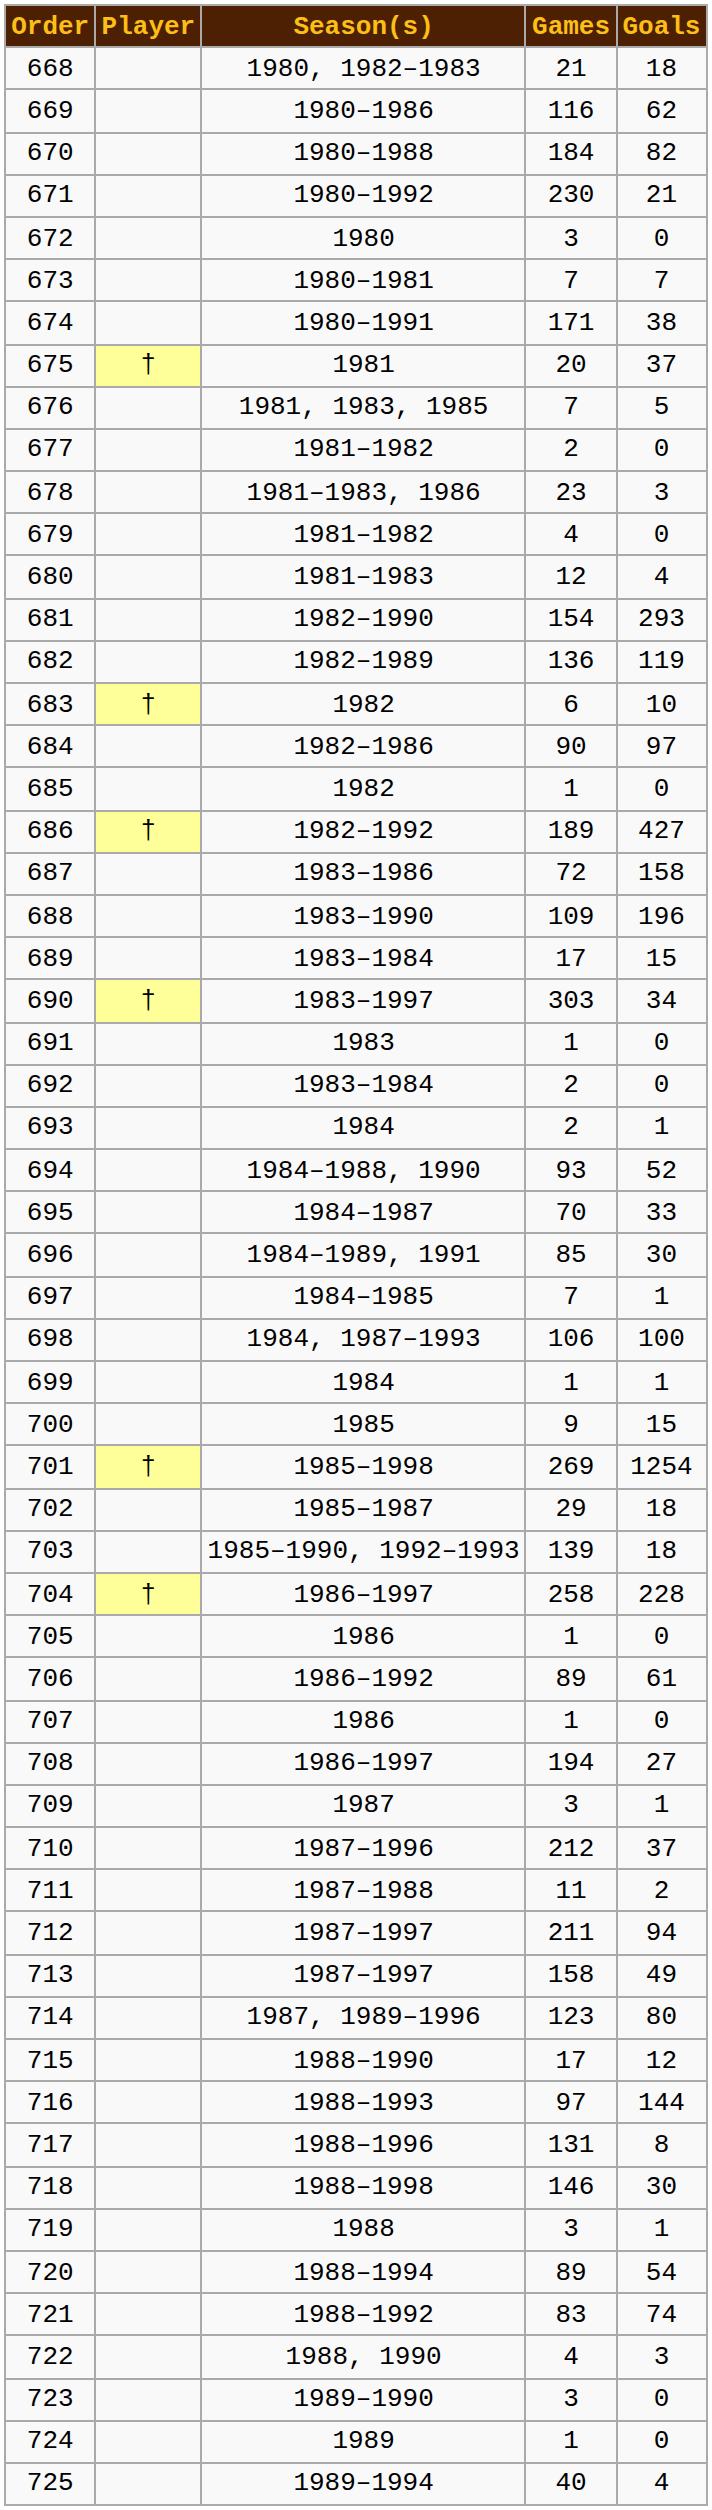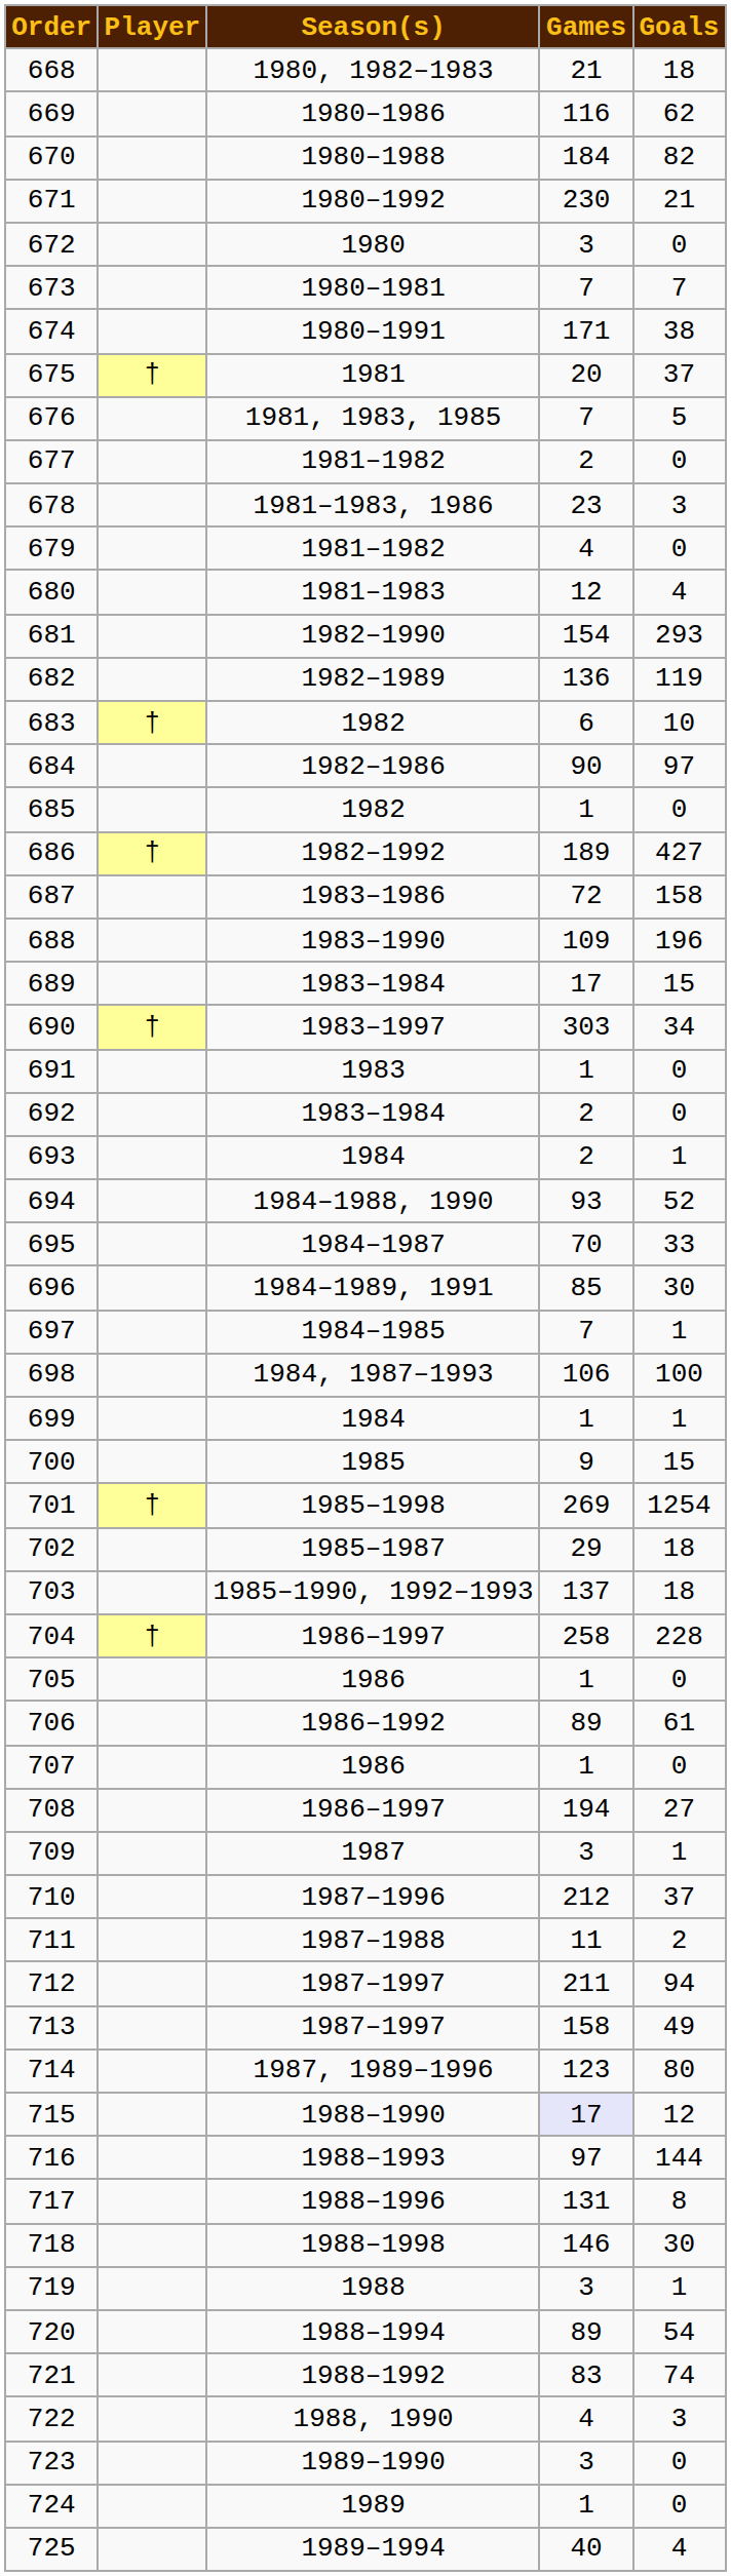 <table class="wikitable sortable" style="text-align:center; width=70%">
 <tr>
 <th style="background: #4D2004; color: #FBBF15; font-weight:bold">Order</th>
 <th style="background: #4D2004; color: #FBBF15; font-weight:bold">Player</th>
 <th style="background: #4D2004; color: #FBBF15; font-weight:bold">Season(s)</th>
 <th style="background: #4D2004; color: #FBBF15; font-weight:bold">Games</th>
 <th style="background: #4D2004; color: #FBBF15; font-weight:bold">Goals</th>
 </tr>
 <tr>
 <td>668</td>
 <td></td>
 <td>1980, 1982–1983</td>
 <td>21</td>
 <td>18</td>
 </tr>
 <tr>
 <td>669</td>
 <td></td>
 <td>1980–1986</td>
 <td>116</td>
 <td>62</td>
 </tr>
 <tr>
 <td>670</td>
 <td></td>
 <td>1980–1988</td>
 <td>184</td>
 <td>82</td>
 </tr>
 <tr>
 <td>671</td>
 <td></td>
 <td>1980–1992</td>
 <td>230</td>
 <td>21</td>
 </tr>
 <tr>
 <td>672</td>
 <td></td>
 <td>1980</td>
 <td>3</td>
 <td>0</td>
 </tr>
 <tr>
 <td>673</td>
 <td></td>
 <td>1980–1981</td>
 <td>7</td>
 <td>7</td>
 </tr>
 <tr>
 <td>674</td>
 <td></td>
 <td>1980–1991</td>
 <td>171</td>
 <td>38</td>
 </tr>
 <tr>
 <td>675</td>
 <td style="background:#FFFF99">†</td>
 <td>1981</td>
 <td>20</td>
 <td>37</td>
 </tr>
 <tr>
 <td>676</td>
 <td></td>
 <td>1981, 1983, 1985</td>
 <td>7</td>
 <td>5</td>
 </tr>
 <tr>
 <td>677</td>
 <td></td>
 <td>1981–1982</td>
 <td>2</td>
 <td>0</td>
 </tr>
 <tr>
 <td>678</td>
 <td></td>
 <td>1981–1983, 1986</td>
 <td>23</td>
 <td>3</td>
 </tr>
 <tr>
 <td>679</td>
 <td></td>
 <td>1981–1982</td>
 <td>4</td>
 <td>0</td>
 </tr>
 <tr>
 <td>680</td>
 <td></td>
 <td>1981–1983</td>
 <td>12</td>
 <td>4</td>
 </tr>
 <tr>
 <td>681</td>
 <td></td>
 <td>1982–1990</td>
 <td>154</td>
 <td>293</td>
 </tr>
 <tr>
 <td>682</td>
 <td></td>
 <td>1982–1989</td>
 <td>136</td>
 <td>119</td>
 </tr>
 <tr>
 <td>683</td>
 <td style="background:#FFFF99">†</td>
 <td>1982</td>
 <td>6</td>
 <td>10</td>
 </tr>
 <tr>
 <td>684</td>
 <td></td>
 <td>1982–1986</td>
 <td>90</td>
 <td>97</td>
 </tr>
 <tr>
 <td>685</td>
 <td></td>
 <td>1982</td>
 <td>1</td>
 <td>0</td>
 </tr>
 <tr>
 <td>686</td>
 <td style="background:#FFFF99">†</td>
 <td>1982–1992</td>
 <td>189</td>
 <td>427</td>
 </tr>
 <tr>
 <td>687</td>
 <td></td>
 <td>1983–1986</td>
 <td>72</td>
 <td>158</td>
 </tr>
 <tr>
 <td>688</td>
 <td></td>
 <td>1983–1990</td>
 <td>109</td>
 <td>196</td>
 </tr>
 <tr>
 <td>689</td>
 <td></td>
 <td>1983–1984</td>
 <td>17</td>
 <td>15</td>
 </tr>
 <tr>
 <td>690</td>
 <td style="background:#FFFF99">†</td>
 <td>1983–1997</td>
 <td>303</td>
 <td>34</td>
 </tr>
 <tr>
 <td>691</td>
 <td></td>
 <td>1983</td>
 <td>1</td>
 <td>0</td>
 </tr>
 <tr>
 <td>692</td>
 <td></td>
 <td>1983–1984</td>
 <td>2</td>
 <td>0</td>
 </tr>
 <tr>
 <td>693</td>
 <td></td>
 <td>1984</td>
 <td>2</td>
 <td>1</td>
 </tr>
 <tr>
 <td>694</td>
 <td></td>
 <td>1984–1988, 1990</td>
 <td>93</td>
 <td>52</td>
 </tr>
 <tr>
 <td>695</td>
 <td></td>
 <td>1984–1987</td>
 <td>70</td>
 <td>33</td>
 </tr>
 <tr>
 <td>696</td>
 <td></td>
 <td>1984–1989, 1991</td>
 <td>85</td>
 <td>30</td>
 </tr>
 <tr>
 <td>697</td>
 <td></td>
 <td>1984–1985</td>
 <td>7</td>
 <td>1</td>
 </tr>
 <tr>
 <td>698</td>
 <td></td>
 <td>1984, 1987–1993</td>
 <td>106</td>
 <td>100</td>
 </tr>
 <tr>
 <td>699</td>
 <td></td>
 <td>1984</td>
 <td>1</td>
 <td>1</td>
 </tr>
 <tr>
 <td>700</td>
 <td></td>
 <td>1985</td>
 <td>9</td>
 <td>15</td>
 </tr>
 <tr>
 <td>701</td>
 <td style="background:#FFFF99">†</td>
 <td>1985–1998</td>
 <td>269</td>
 <td>1254</td>
 </tr>
 <tr>
 <td>702</td>
 <td></td>
 <td>1985–1987</td>
 <td>29</td>
 <td>18</td>
 </tr>
 <tr>
 <td>703</td>
 <td></td>
 <td>1985–1990, 1992–1993</td>
-<td>139</td>
+<td>137</td>
 <td>18</td>
 </tr>
 <tr>
 <td>704</td>
 <td style="background:#FFFF99">†</td>
 <td>1986–1997</td>
 <td>258</td>
 <td>228</td>
 </tr>
 <tr>
 <td>705</td>
 <td></td>
 <td>1986</td>
 <td>1</td>
 <td>0</td>
 </tr>
 <tr>
 <td>706</td>
 <td></td>
 <td>1986–1992</td>
 <td>89</td>
 <td>61</td>
 </tr>
 <tr>
 <td>707</td>
 <td></td>
 <td>1986</td>
 <td>1</td>
 <td>0</td>
 </tr>
 <tr>
 <td>708</td>
 <td></td>
 <td>1986–1997</td>
 <td>194</td>
 <td>27</td>
 </tr>
 <tr>
 <td>709</td>
 <td></td>
 <td>1987</td>
 <td>3</td>
 <td>1</td>
 </tr>
 <tr>
 <td>710</td>
 <td></td>
 <td>1987–1996</td>
 <td>212</td>
 <td>37</td>
 </tr>
 <tr>
 <td>711</td>
 <td></td>
 <td>1987–1988</td>
 <td>11</td>
 <td>2</td>
 </tr>
 <tr>
 <td>712</td>
 <td></td>
 <td>1987–1997</td>
 <td>211</td>
 <td>94</td>
 </tr>
 <tr>
 <td>713</td>
 <td></td>
 <td>1987–1997</td>
 <td>158</td>
 <td>49</td>
 </tr>
 <tr>
 <td>714</td>
 <td></td>
 <td>1987, 1989–1996</td>
 <td>123</td>
 <td>80</td>
 </tr>
 <tr>
 <td>715</td>
 <td></td>
 <td>1988–1990</td>
-<td>17</td>
+<td style="background: lavender;">17</td>
 <td>12</td>
 </tr>
 <tr>
 <td>716</td>
 <td></td>
 <td>1988–1993</td>
 <td>97</td>
 <td>144</td>
 </tr>
 <tr>
 <td>717</td>
 <td></td>
 <td>1988–1996</td>
 <td>131</td>
 <td>8</td>
 </tr>
 <tr>
 <td>718</td>
 <td></td>
 <td>1988–1998</td>
 <td>146</td>
 <td>30</td>
 </tr>
 <tr>
 <td>719</td>
 <td></td>
 <td>1988</td>
 <td>3</td>
 <td>1</td>
 </tr>
 <tr>
 <td>720</td>
 <td></td>
 <td>1988–1994</td>
 <td>89</td>
 <td>54</td>
 </tr>
 <tr>
 <td>721</td>
 <td></td>
 <td>1988–1992</td>
 <td>83</td>
 <td>74</td>
 </tr>
 <tr>
 <td>722</td>
 <td></td>
 <td>1988, 1990</td>
 <td>4</td>
 <td>3</td>
 </tr>
 <tr>
 <td>723</td>
 <td></td>
 <td>1989–1990</td>
 <td>3</td>
 <td>0</td>
 </tr>
 <tr>
 <td>724</td>
 <td></td>
 <td>1989</td>
 <td>1</td>
 <td>0</td>
 </tr>
 <tr>
 <td>725</td>
 <td></td>
 <td>1989–1994</td>
 <td>40</td>
 <td>4</td>
 </tr>
 </table>
